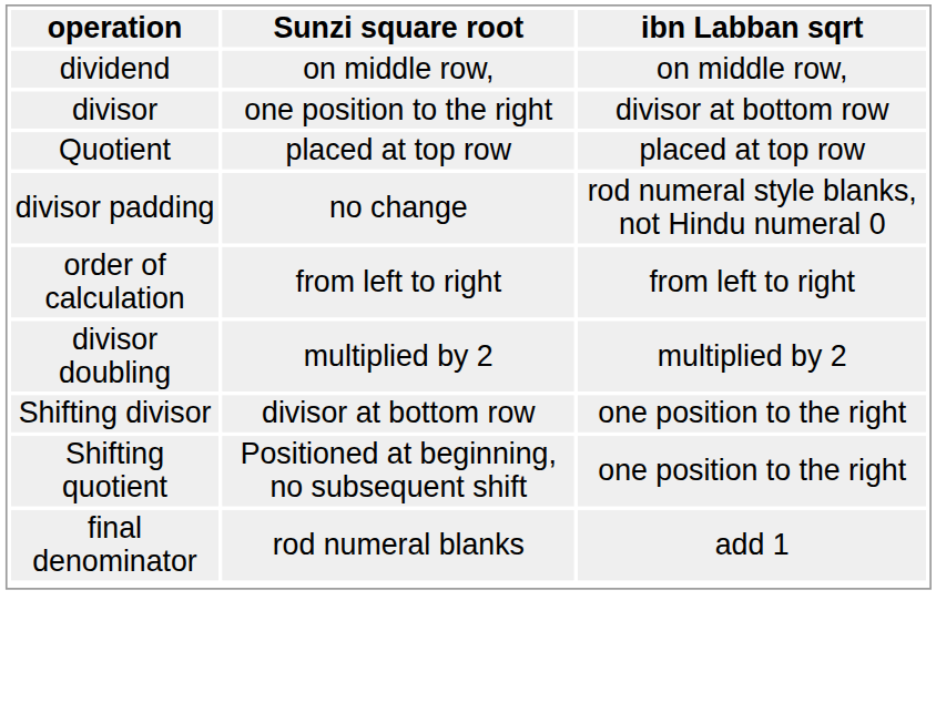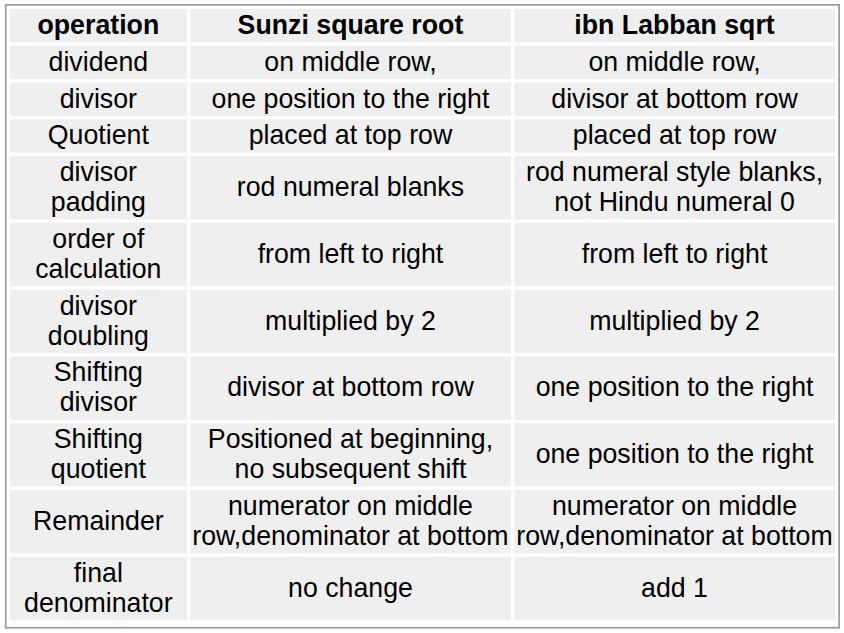 <table border="0" width="500" align="center" style="border: 1px solid #999; background-color:#FFFFFF">
 <tr align="center" bgcolor="#EFEFEF">
 <th>operation</th>
 <th>Sunzi square root</th>
 <th>ibn Labban sqrt</th>
 </tr>
 <tr align="center" bgcolor="#EFEFEF">
 <td>dividend</td>
 <td>on middle row,</td>
 <td>on middle row,</td>
 </tr>
 <tr align="center" bgcolor="#EFEFEF">
 <td>divisor</td>
 <td>one position to the right</td>
 <td>divisor at bottom row</td>
 </tr>
 <tr align="center" bgcolor="#EFEFEF">
 <td>Quotient</td>
 <td>placed at top row</td>
 <td>placed at top row</td>
 </tr>
 <tr align="center" bgcolor="#EFEFEF">
 <td>divisor padding</td>
-<td>no change</td>
+<td>rod numeral blanks</td>
 <td>rod numeral style blanks, not Hindu numeral 0</td>
 </tr>
 <tr align="center" bgcolor="#EFEFEF">
 <td>order of calculation</td>
 <td>from left to right</td>
 <td>from left to right</td>
 </tr>
 <tr align="center" bgcolor="#EFEFEF">
 <td>divisor doubling</td>
 <td>multiplied by 2</td>
 <td>multiplied by 2</td>
 </tr>
 <tr align="center" bgcolor="#EFEFEF">
 <td>Shifting divisor</td>
 <td>divisor at bottom row</td>
 <td>one position to the right</td>
 </tr>
 <tr align="center" bgcolor="#EFEFEF">
 <td>Shifting quotient</td>
 <td>Positioned at beginning, no subsequent shift</td>
 <td>one position to the right</td>
 </tr>
 <tr align="center" bgcolor="#EFEFEF">
+<td>Remainder</td>
+<td>numerator on middle row,denominator at bottom</td>
+<td>numerator on middle row,denominator at bottom</td>
+</tr>
+<tr align="center" bgcolor="#EFEFEF">
 <td>final denominator</td>
-<td>rod numeral blanks</td>
+<td>no change</td>
 <td>add 1</td>
 </tr>
 <tr align="center" bgcolor="#EFEFEF">
 </tr>
 </table>
